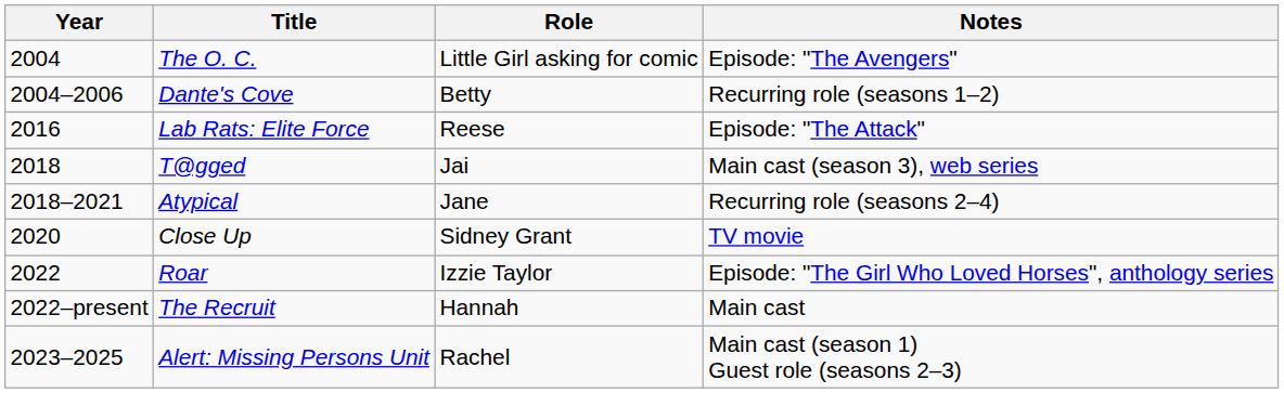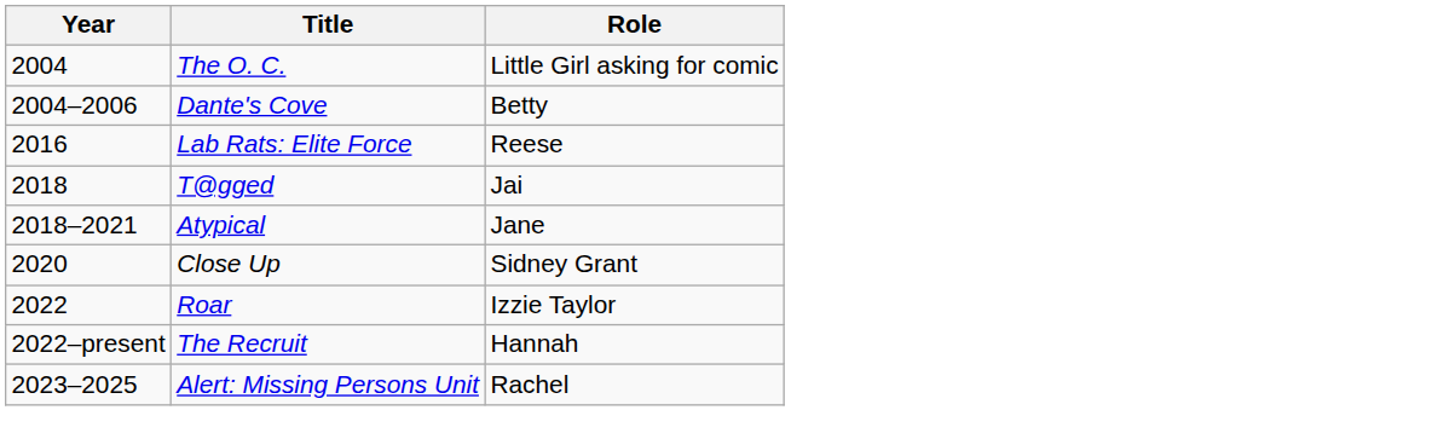 <table class="wikitable">
 <tr>
 <th>Year</th>
 <th>Title</th>
 <th>Role</th>
-<th>Notes</th>
 </tr>
 <tr>
 <td>2004</td>
 <td><em><a href='#'>The O. C.</a></em></td>
 <td>Little Girl asking for comic</td>
-<td>Episode: "<a href='#'>The Avengers</a>"</td>
 </tr>
 <tr>
 <td>2004–2006</td>
 <td><em><a href='#'>Dante's Cove</a></em></td>
 <td>Betty</td>
-<td>Recurring role (seasons 1–2)</td>
 </tr>
 <tr>
 <td>2016</td>
 <td><em><a href='#'>Lab Rats: Elite Force</a></em></td>
 <td>Reese</td>
-<td>Episode: "<a href='#'>The Attack</a>"</td>
 </tr>
 <tr>
 <td>2018</td>
 <td><em><a href='#'>T@gged</a></em></td>
 <td>Jai</td>
-<td>Main cast (season 3), <a href='#'>web series</a></td>
 </tr>
 <tr>
 <td>2018–2021</td>
 <td><em><a href='#'>Atypical</a></em></td>
 <td>Jane</td>
-<td>Recurring role (seasons 2–4)</td>
 </tr>
 <tr>
 <td>2020</td>
 <td><em>Close Up</em></td>
 <td>Sidney Grant</td>
-<td><a href='#'>TV movie</a></td>
 </tr>
 <tr>
 <td>2022</td>
 <td><em><a href='#'>Roar</a></em></td>
 <td>Izzie Taylor</td>
-<td>Episode: "<a href='#'>The Girl Who Loved Horses</a>", <a href='#'>anthology series</a></td>
 </tr>
 <tr>
 <td>2022–present</td>
 <td><em><a href='#'>The Recruit</a></em></td>
 <td>Hannah</td>
-<td>Main cast</td>
 </tr>
 <tr>
 <td>2023–2025</td>
 <td><em><a href='#'>Alert: Missing Persons Unit</a></em></td>
 <td>Rachel</td>
-<td>Main cast (season 1)<br>Guest role (seasons 2–3)</td>
 </tr>
 </table>
